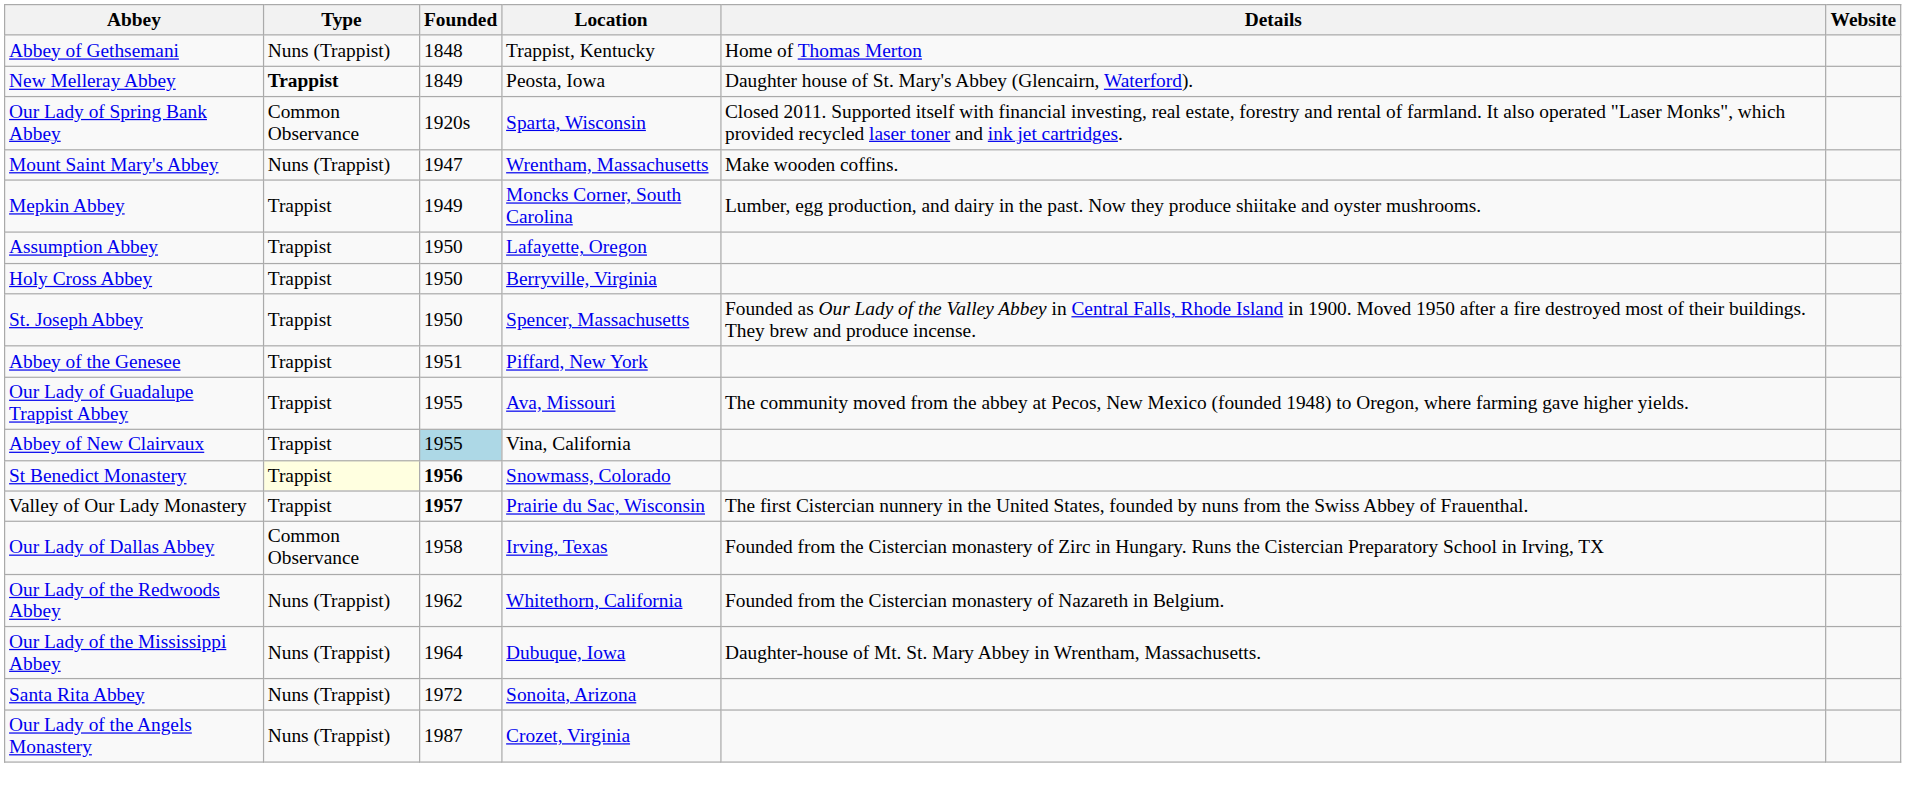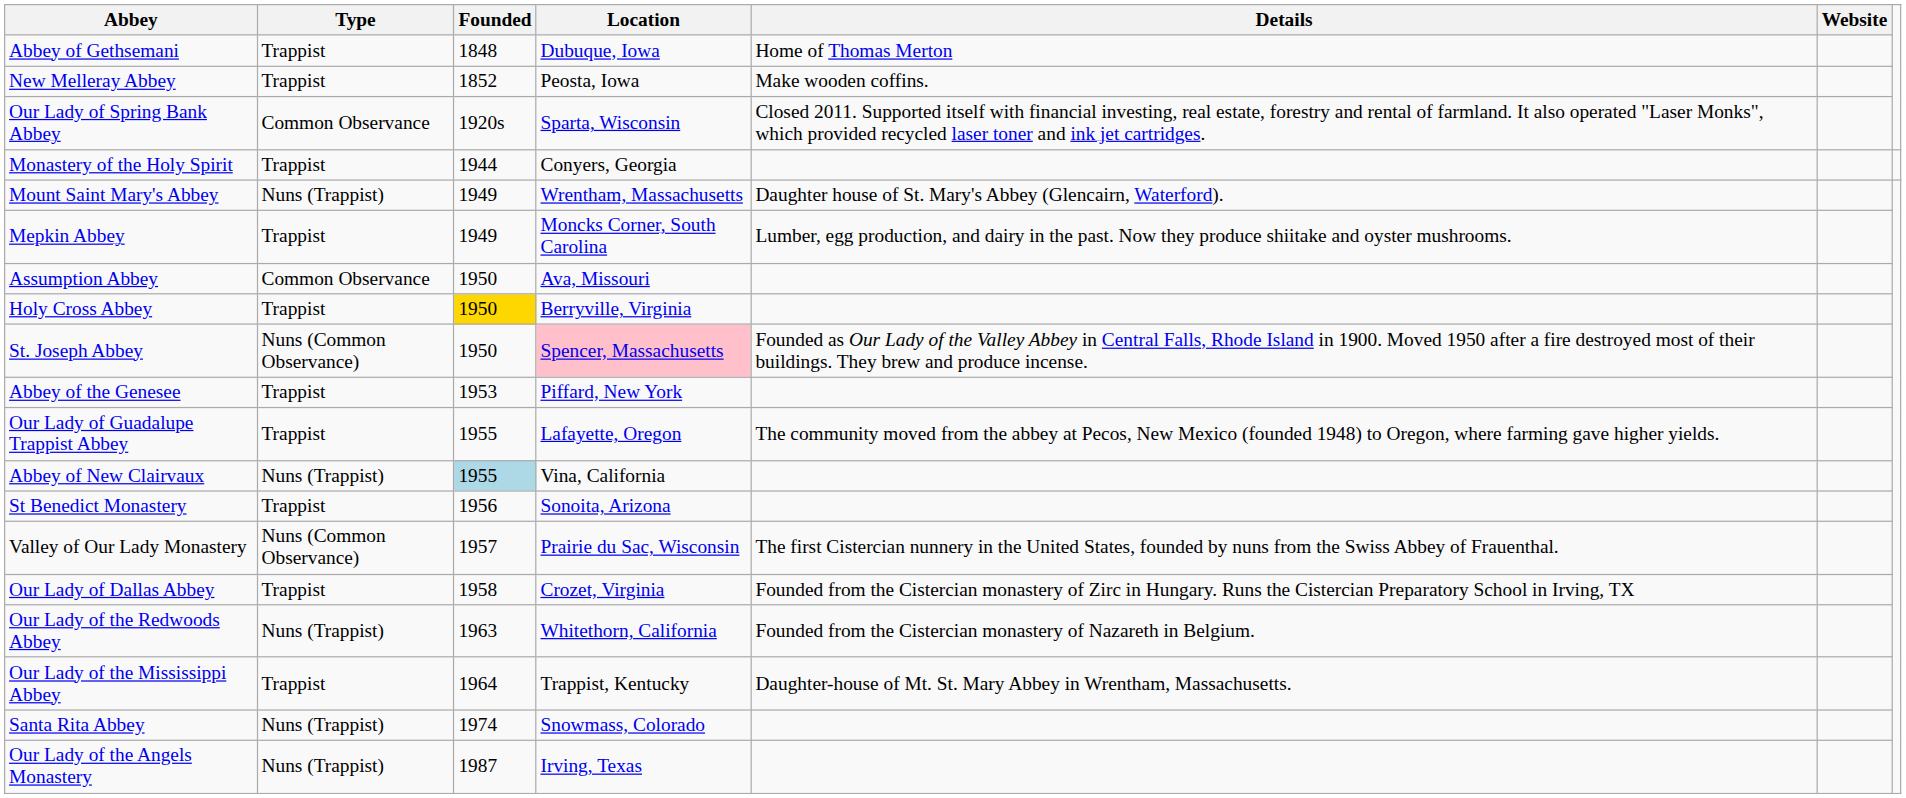 <table class="wikitable">
 <tr>
 <th>Abbey</th>
 <th>Type</th>
 <th>Founded</th>
 <th>Location</th>
 <th>Details</th>
 <th>Website</th>
 </tr>
 <tr>
 <td><a href='#'>Abbey of Gethsemani</a></td>
-<td>Nuns (Trappist)</td>
+<td>Trappist</td>
 <td>1848</td>
-<td>Trappist, Kentucky</td>
+<td><a href='#'>Dubuque, Iowa</a></td>
 <td>Home of <a href='#'>Thomas Merton</a></td>
 <td></td>
 </tr>
 <tr>
 <td><a href='#'>New Melleray Abbey</a></td>
-<td><strong>Trappist</strong></td>
-<td>1849</td>
+<td>Trappist</td>
+<td>1852</td>
 <td>Peosta, Iowa</td>
-<td>Daughter house of St. Mary's Abbey (Glencairn, <a href='#'>Waterford</a>).</td>
+<td>Make wooden coffins.</td>
 <td></td>
 </tr>
 <tr>
 <td><a href='#'>Our Lady of Spring Bank Abbey</a></td>
 <td>Common Observance</td>
 <td>1920s</td>
 <td><a href='#'>Sparta, Wisconsin</a></td>
 <td>Closed 2011. Supported itself with financial investing, real estate, forestry and rental of farmland. It also operated "Laser Monks", which provided recycled <a href='#'>laser toner</a> and <a href='#'>ink jet cartridges</a>.</td>
 <td></td>
 </tr>
 <tr>
+<td><a href='#'>Monastery of the Holy Spirit</a></td>
+<td>Trappist</td>
+<td>1944</td>
+<td>Conyers, Georgia</td>
+<td></td>
+<td></td>
+<td></td>
+</tr>
+<tr>
 <td><a href='#'>Mount Saint Mary's Abbey</a></td>
 <td>Nuns (Trappist)</td>
-<td>1947</td>
+<td>1949</td>
 <td><a href='#'>Wrentham, Massachusetts</a></td>
-<td>Make wooden coffins.</td>
+<td>Daughter house of St. Mary's Abbey (Glencairn, <a href='#'>Waterford</a>).</td>
 <td></td>
 </tr>
 <tr>
 <td><a href='#'>Mepkin Abbey</a></td>
 <td>Trappist</td>
 <td>1949</td>
 <td><a href='#'>Moncks Corner, South Carolina</a></td>
 <td>Lumber, egg production, and dairy in the past. Now they produce shiitake and oyster mushrooms.</td>
 <td></td>
 </tr>
 <tr>
 <td><a href='#'>Assumption Abbey</a></td>
-<td>Trappist</td>
+<td>Common Observance</td>
 <td>1950</td>
-<td><a href='#'>Lafayette, Oregon</a></td>
+<td><a href='#'>Ava, Missouri</a></td>
 <td></td>
 <td></td>
 </tr>
 <tr>
 <td><a href='#'>Holy Cross Abbey</a></td>
 <td>Trappist</td>
-<td>1950</td>
+<td style="background: gold;">1950</td>
 <td><a href='#'>Berryville, Virginia</a></td>
 <td></td>
 <td></td>
 </tr>
 <tr>
 <td><a href='#'>St. Joseph Abbey</a></td>
-<td>Trappist</td>
+<td>Nuns (Common Observance)</td>
 <td>1950</td>
-<td><a href='#'>Spencer, Massachusetts</a></td>
+<td style="background: pink;"><a href='#'>Spencer, Massachusetts</a></td>
 <td>Founded as <em>Our Lady of the Valley Abbey</em> in <a href='#'>Central Falls, Rhode Island</a> in 1900.  Moved 1950 after a fire destroyed most of their buildings. They brew and produce incense.</td>
 <td></td>
 </tr>
 <tr>
 <td><a href='#'>Abbey of the Genesee</a></td>
 <td>Trappist</td>
-<td>1951</td>
+<td>1953</td>
 <td><a href='#'>Piffard, New York</a></td>
 <td></td>
 <td></td>
 </tr>
 <tr>
 <td><a href='#'>Our Lady of Guadalupe Trappist Abbey</a></td>
 <td>Trappist</td>
 <td>1955</td>
-<td><a href='#'>Ava, Missouri</a></td>
+<td><a href='#'>Lafayette, Oregon</a></td>
 <td>The community moved from the abbey at Pecos, New Mexico (founded 1948) to Oregon, where farming gave higher yields.</td>
 <td></td>
 </tr>
 <tr>
 <td><a href='#'>Abbey of New Clairvaux</a></td>
-<td>Trappist</td>
+<td>Nuns (Trappist)</td>
 <td style="background: lightblue;">1955</td>
 <td>Vina, California</td>
 <td></td>
 <td></td>
 </tr>
 <tr>
 <td><a href='#'>St Benedict Monastery</a></td>
-<td style="background: lightyellow;">Trappist</td>
-<td><strong>1956</strong></td>
-<td><a href='#'>Snowmass, Colorado</a></td>
+<td>Trappist</td>
+<td>1956</td>
+<td><a href='#'>Sonoita, Arizona</a></td>
 <td></td>
 <td></td>
 </tr>
 <tr>
 <td>Valley of Our Lady Monastery</td>
-<td>Trappist</td>
-<td><strong>1957</strong></td>
+<td>Nuns (Common Observance)</td>
+<td>1957</td>
 <td><a href='#'>Prairie du Sac, Wisconsin</a></td>
 <td>The first Cistercian nunnery in the United States, founded by nuns from the Swiss Abbey of Frauenthal.</td>
 <td></td>
 </tr>
 <tr>
 <td><a href='#'>Our Lady of Dallas Abbey</a></td>
-<td>Common Observance</td>
+<td>Trappist</td>
 <td>1958</td>
-<td><a href='#'>Irving, Texas</a></td>
+<td><a href='#'>Crozet, Virginia</a></td>
 <td>Founded from the Cistercian monastery of Zirc in Hungary. Runs the Cistercian Preparatory School in Irving, TX</td>
 <td></td>
 </tr>
 <tr>
 <td><a href='#'>Our Lady of the Redwoods Abbey</a></td>
 <td>Nuns (Trappist)</td>
-<td>1962</td>
+<td>1963</td>
 <td><a href='#'>Whitethorn, California</a></td>
 <td>Founded from the Cistercian monastery of Nazareth in Belgium.</td>
 <td></td>
 </tr>
 <tr>
 <td><a href='#'>Our Lady of the Mississippi Abbey</a></td>
-<td>Nuns (Trappist)</td>
+<td>Trappist</td>
 <td>1964</td>
-<td><a href='#'>Dubuque, Iowa</a></td>
+<td>Trappist, Kentucky</td>
 <td>Daughter-house of Mt. St. Mary Abbey in Wrentham, Massachusetts.</td>
 <td></td>
 </tr>
 <tr>
 <td><a href='#'>Santa Rita Abbey</a></td>
 <td>Nuns (Trappist)</td>
-<td>1972</td>
-<td><a href='#'>Sonoita, Arizona</a></td>
+<td>1974</td>
+<td><a href='#'>Snowmass, Colorado</a></td>
 <td></td>
 <td></td>
 </tr>
 <tr>
 <td><a href='#'>Our Lady of the Angels Monastery</a></td>
 <td>Nuns (Trappist)</td>
 <td>1987</td>
-<td><a href='#'>Crozet, Virginia</a></td>
+<td><a href='#'>Irving, Texas</a></td>
 <td></td>
 <td></td>
 </tr>
 </table>
